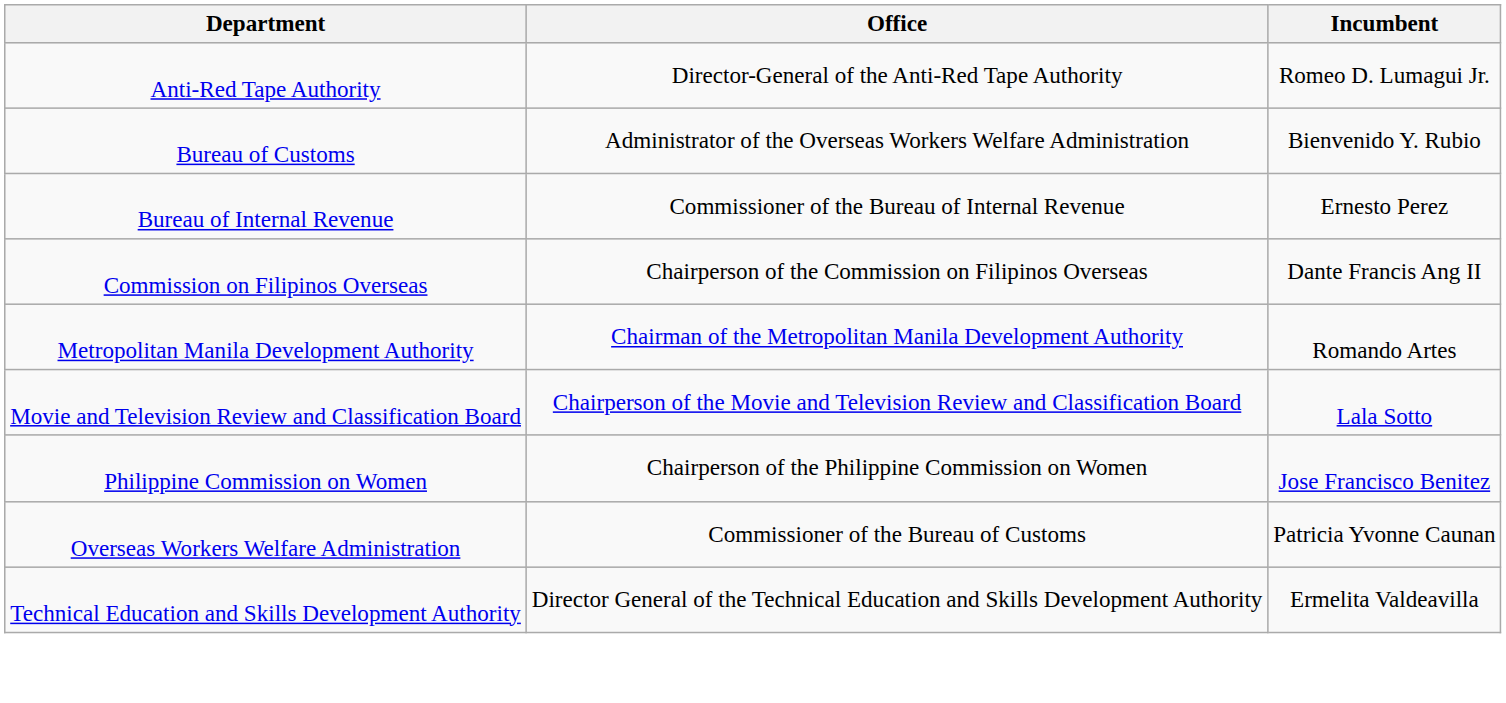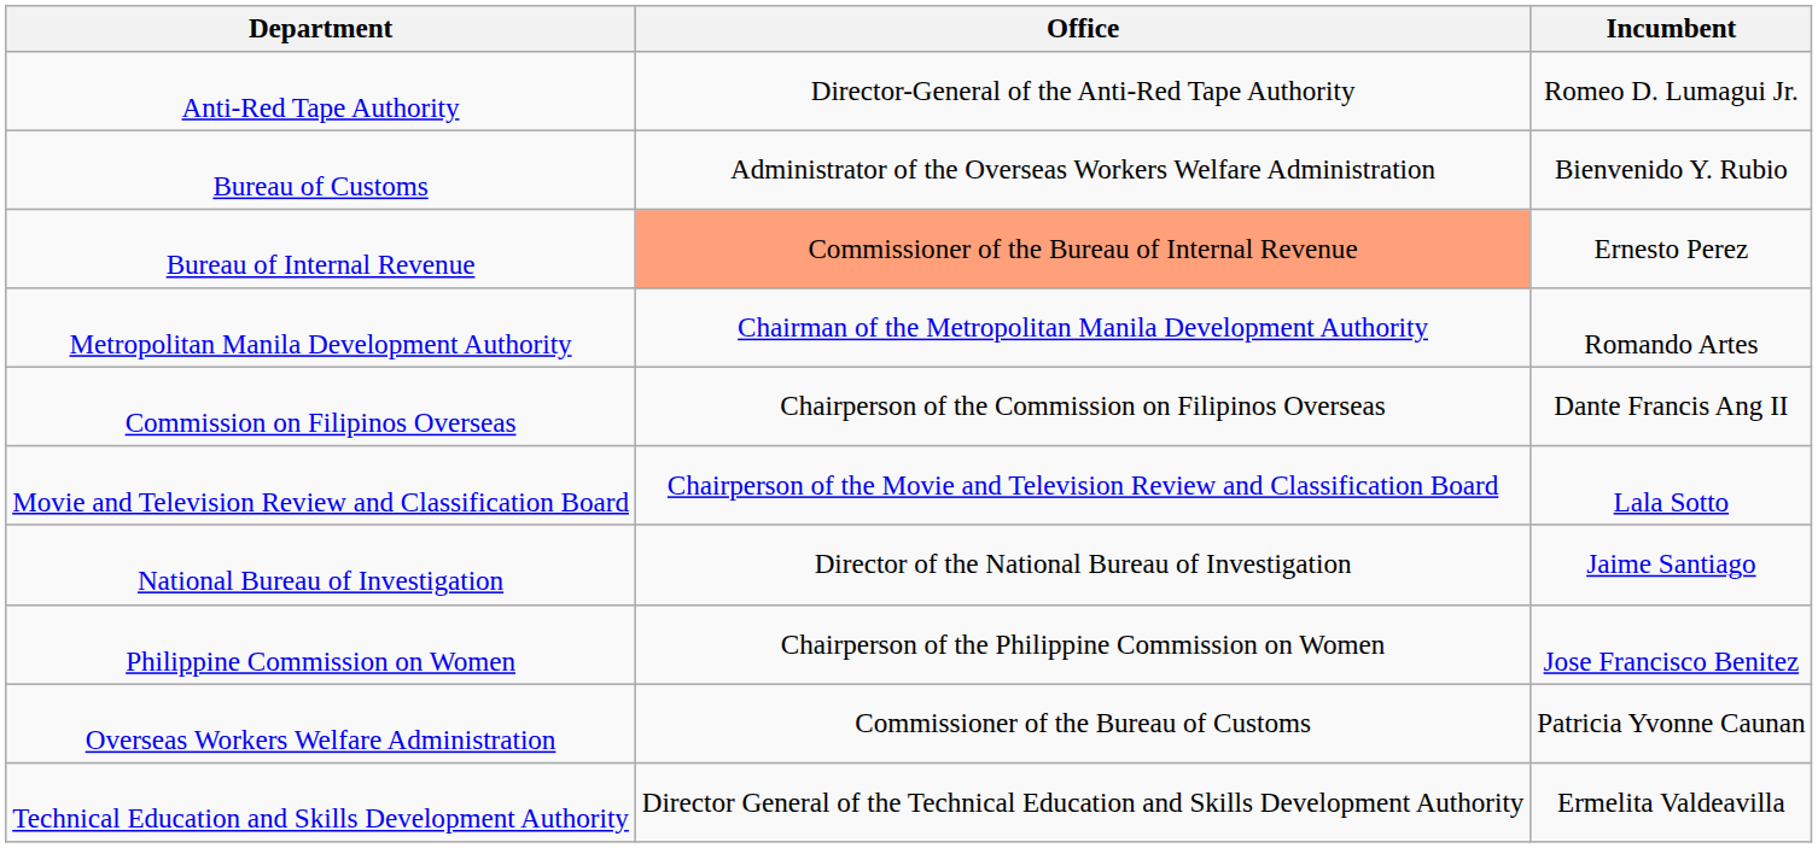 <table class="wikitable" style="font-size:95%; text-align:center;">
 <tr>
 <th>Department</th>
 <th>Office</th>
 <th>Incumbent</th>
 </tr>
 <tr>
 <td><br><a href='#'>Anti-Red Tape Authority</a></td>
 <td>Director-General of the Anti-Red Tape Authority</td>
 <td>Romeo D. Lumagui Jr.</td>
 </tr>
 <tr>
 <td><br><a href='#'>Bureau of Customs</a></td>
 <td>Administrator of the Overseas Workers Welfare Administration</td>
 <td>Bienvenido Y. Rubio</td>
 </tr>
 <tr>
 <td><br><a href='#'>Bureau of Internal Revenue</a></td>
-<td>Commissioner of the Bureau of Internal Revenue</td>
+<td style="background: lightsalmon;">Commissioner of the Bureau of Internal Revenue</td>
 <td>Ernesto Perez</td>
+</tr>
+<tr>
+<td><br><a href='#'>Metropolitan Manila Development Authority</a></td>
+<td><a href='#'>Chairman of the Metropolitan Manila Development Authority</a></td>
+<td> <br> Romando Artes</td>
 </tr>
 <tr>
 <td><br><a href='#'>Commission on Filipinos Overseas</a></td>
 <td>Chairperson of the Commission on Filipinos Overseas</td>
 <td>Dante Francis Ang II</td>
 </tr>
 <tr>
-<td><br><a href='#'>Metropolitan Manila Development Authority</a></td>
-<td><a href='#'>Chairman of the Metropolitan Manila Development Authority</a></td>
-<td> <br> Romando Artes</td>
-</tr>
-<tr>
 <td><br><a href='#'>Movie and Television Review and Classification Board</a></td>
 <td><a href='#'>Chairperson of the Movie and Television Review and Classification Board</a></td>
 <td> <br> <a href='#'>Lala Sotto</a></td>
+</tr>
+<tr>
+<td><br><a href='#'>National Bureau of Investigation</a></td>
+<td>Director of the National Bureau of Investigation</td>
+<td><a href='#'>Jaime Santiago</a></td>
 </tr>
 <tr>
 <td><br><a href='#'>Philippine Commission on Women</a></td>
 <td>Chairperson of the Philippine Commission on Women</td>
 <td> <br> <a href='#'>Jose Francisco Benitez</a></td>
 </tr>
 <tr>
 <td><br><a href='#'>Overseas Workers Welfare Administration</a></td>
 <td>Commissioner of the Bureau of Customs</td>
 <td>Patricia Yvonne Caunan</td>
 </tr>
 <tr>
 <td><br><a href='#'>Technical Education and Skills Development Authority</a></td>
 <td>Director General of the Technical Education and Skills Development Authority</td>
 <td>Ermelita Valdeavilla</td>
 </tr>
 </table>
